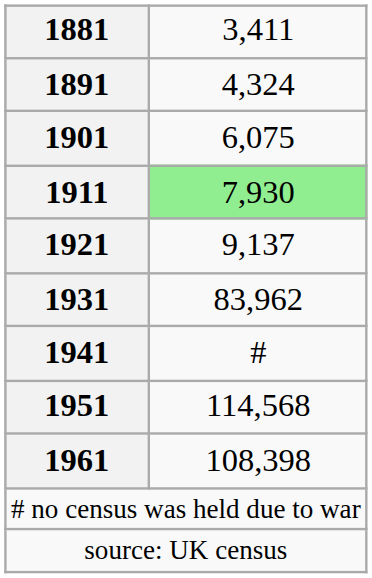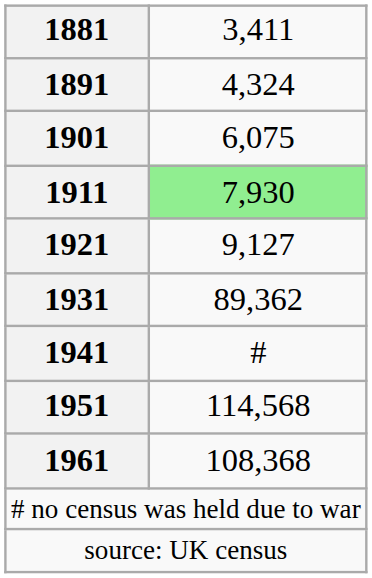 <table class="wikitable"  style="float:right; font-size:85%; margin-left:10px;">
 <tr>
 <th style="text-align:center;">1881</th>
 <td style="text-align:center;">3,411</td>
 </tr>
 <tr>
 <th style="text-align:center;">1891</th>
 <td style="text-align:center;">4,324</td>
 </tr>
 <tr>
 <th style="text-align:center;">1901</th>
 <td style="text-align:center;">6,075</td>
 </tr>
 <tr>
 <th style="text-align:center;">1911</th>
 <td style="background: lightgreen; text-align:center;">7,930</td>
 </tr>
 <tr>
 <th style="text-align:center;">1921</th>
-<td style="text-align:center;">9,137</td>
+<td style="text-align:center;">9,127</td>
 </tr>
 <tr>
 <th style="text-align:center;">1931</th>
-<td style="text-align:center;">83,962</td>
+<td style="text-align:center;">89,362</td>
 </tr>
 <tr>
 <th style="text-align:center;">1941</th>
 <td style="text-align:center;">#</td>
 </tr>
 <tr>
 <th style="text-align:center;">1951</th>
 <td style="text-align:center;">114,568</td>
 </tr>
 <tr>
 <th style="text-align:center;">1961</th>
-<td style="text-align:center;">108,398</td>
+<td style="text-align:center;">108,368</td>
 </tr>
 <tr>
 <td style="font-size:smaller" colspan=2># no census was held due to war</td>
 </tr>
 <tr>
 <td colspan="2" style="font-size:smaller; text-align:center;">source: UK census</td>
 </tr>
 </table>
